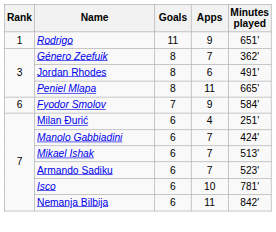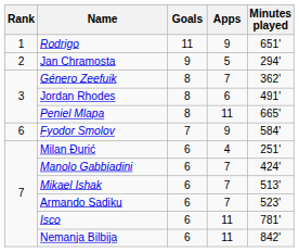 <table class="wikitable" style="text-align: center;">
 <tr>
 <th width=40>Rank</th>
 <th width=180>Name</th>
 <th width=50>Goals</th>
 <th width=50>Apps</th>
 <th width=50>Minutes played</th>
 </tr>
 <tr>
 <td rowspan=1>1</td>
 <td align="left"> <em><a href='#'>Rodrigo</a></em></td>
 <td>11</td>
 <td>9</td>
 <td>651'</td>
+</tr>
+<tr>
+<td rowspan=1>2</td>
+<td align="left"> <a href='#'>Jan Chramosta</a></td>
+<td>9</td>
+<td>5</td>
+<td>294'</td>
 </tr>
 <tr>
 <td rowspan=3>3</td>
 <td align="left"> <em><a href='#'>Género Zeefuik</a></em></td>
 <td>8</td>
 <td>7</td>
 <td>362'</td>
 </tr>
 <tr>
 <td align="left"> <a href='#'>Jordan Rhodes</a></td>
 <td>8</td>
 <td>6</td>
 <td>491'</td>
 </tr>
 <tr>
 <td align="left"> <em><a href='#'>Peniel Mlapa</a></em></td>
 <td>8</td>
 <td>11</td>
 <td>665'</td>
 </tr>
 <tr>
 <td rowspan=1>6</td>
 <td align="left"> <em><a href='#'>Fyodor Smolov</a></em></td>
 <td>7</td>
 <td>9</td>
 <td>584'</td>
 </tr>
 <tr>
 <td rowspan=6>7</td>
 <td align="left"> <a href='#'>Milan Đurić</a></td>
 <td>6</td>
 <td>4</td>
 <td>251'</td>
 </tr>
 <tr>
 <td align="left"> <em><a href='#'>Manolo Gabbiadini</a></em></td>
 <td>6</td>
 <td>7</td>
 <td>424'</td>
 </tr>
 <tr>
 <td align="left"> <em><a href='#'>Mikael Ishak</a></em></td>
 <td>6</td>
 <td>7</td>
 <td>513'</td>
 </tr>
 <tr>
 <td align="left"> <a href='#'>Armando Sadiku</a></td>
 <td>6</td>
 <td>7</td>
 <td>523'</td>
 </tr>
 <tr>
 <td align="left"> <em><a href='#'>Isco</a></em></td>
 <td>6</td>
-<td>10</td>
+<td>11</td>
 <td>781'</td>
 </tr>
 <tr>
 <td align="left"> <a href='#'>Nemanja Bilbija</a></td>
 <td>6</td>
 <td>11</td>
 <td>842'</td>
 </tr>
 </table>
